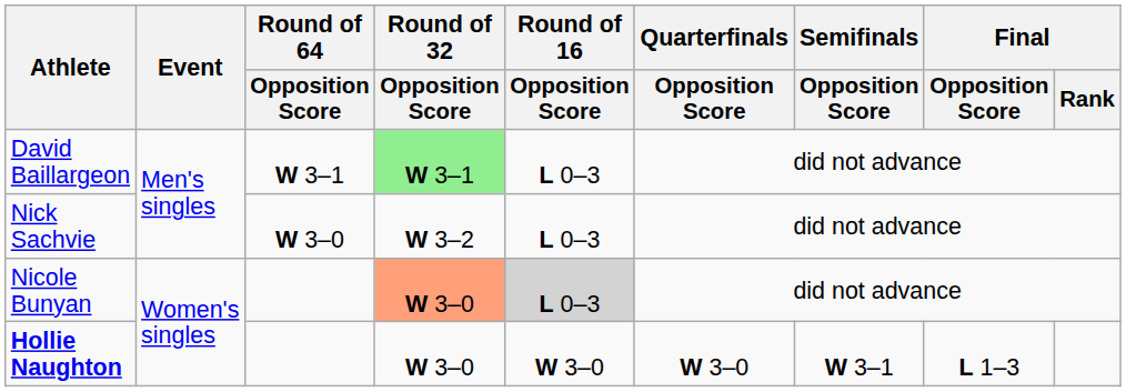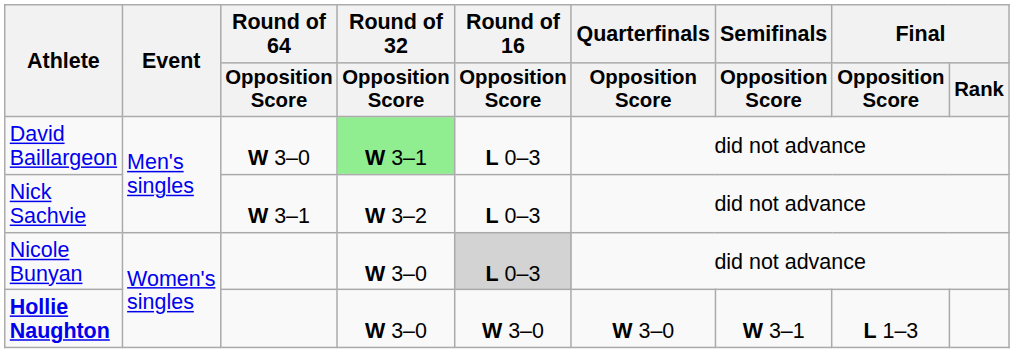 <table class=wikitable style="font-size:90%">
 <tr>
 <th rowspan=2>Athlete</th>
 <th rowspan=2>Event</th>
 <th>Round of 64</th>
 <th>Round of 32</th>
 <th>Round of 16</th>
 <th>Quarterfinals</th>
 <th>Semifinals</th>
 <th colspan=2>Final</th>
 </tr>
 <tr style="font-size:95%">
 <th>Opposition<br>Score</th>
 <th>Opposition<br>Score</th>
 <th>Opposition<br>Score</th>
 <th>Opposition<br>Score</th>
 <th>Opposition<br>Score</th>
 <th>Opposition<br>Score</th>
 <th>Rank</th>
 </tr>
 <tr align=center>
 <td align=left><a href='#'>David Baillargeon</a><br></td>
 <td align=left rowspan=2><a href='#'>Men's singles</a></td>
-<td><br><strong>W</strong> 3–1</td>
+<td><br><strong>W</strong> 3–0</td>
 <td style="background: lightgreen;"><br><strong>W</strong> 3–1</td>
 <td><br><strong>L</strong> 0–3</td>
 <td colspan=4>did not advance</td>
 </tr>
 <tr align=center>
 <td align=left><a href='#'>Nick Sachvie</a></td>
-<td><br><strong>W</strong> 3–0</td>
+<td><br><strong>W</strong> 3–1</td>
 <td><br><strong>W</strong> 3–2</td>
 <td><br><strong>L</strong> 0–3</td>
 <td colspan=4>did not advance</td>
 </tr>
 <tr align=center>
 <td align=left><a href='#'>Nicole Bunyan</a></td>
 <td align=left rowspan=2><a href='#'>Women's singles</a></td>
 <td></td>
-<td style="background: lightsalmon;"><br><strong>W</strong> 3–0</td>
+<td><br><strong>W</strong> 3–0</td>
 <td style="background: lightgrey;"><br><strong>L</strong> 0–3</td>
 <td colspan=4>did not advance</td>
 </tr>
 <tr align=center>
 <td align=left><strong><a href='#'>Hollie Naughton</a></strong></td>
 <td></td>
 <td><br><strong>W</strong> 3–0</td>
 <td><br><strong>W</strong> 3–0</td>
 <td><br><strong>W</strong> 3–0</td>
 <td><br><strong>W</strong> 3–1</td>
 <td><br><strong>L</strong> 1–3</td>
 <td></td>
 </tr>
 </table>
